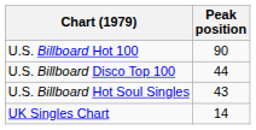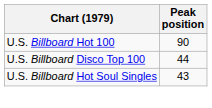 <table class="wikitable">
 <tr>
 <th>Chart (1979)</th>
 <th>Peak<br>position</th>
 </tr>
 <tr>
 <td>U.S. <a href='#'><em>Billboard</em> Hot 100</a></td>
 <td align="center">90</td>
 </tr>
 <tr>
 <td>U.S. <em>Billboard</em> <a href='#'>Disco Top 100</a></td>
 <td align="center">44</td>
 </tr>
 <tr>
 <td>U.S. <em>Billboard</em> <a href='#'>Hot Soul Singles</a></td>
 <td align="center">43</td>
 </tr>
-<tr>
-<td><a href='#'>UK Singles Chart</a></td>
-<td align="center">14</td>
-</tr>
 </table>
